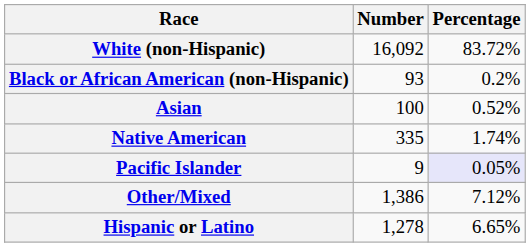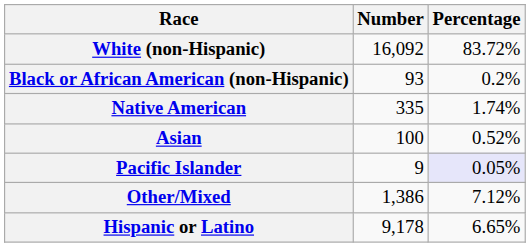 <table class="wikitable" style="text-align:right">
 <tr>
 <th scope="col">Race</th>
 <th scope="col">Number</th>
 <th scope="col">Percentage</th>
 </tr>
 <tr>
 <th scope="row"><a href='#'>White</a> (non-Hispanic)</th>
 <td>16,092</td>
 <td>83.72%</td>
 </tr>
 <tr>
 <th scope="row"><a href='#'>Black or African American</a> (non-Hispanic)</th>
 <td>93</td>
 <td>0.2%</td>
 </tr>
 <tr>
+<th scope="row"><a href='#'>Native American</a></th>
+<td>335</td>
+<td>1.74%</td>
+</tr>
+<tr>
 <th scope="row"><a href='#'>Asian</a></th>
 <td>100</td>
 <td>0.52%</td>
-</tr>
-<tr>
-<th scope="row"><a href='#'>Native American</a></th>
-<td>335</td>
-<td>1.74%</td>
 </tr>
 <tr>
 <th scope="row"><a href='#'>Pacific Islander</a></th>
 <td>9</td>
 <td style="background: lavender;">0.05%</td>
 </tr>
 <tr>
 <th scope="row"><a href='#'>Other/Mixed</a></th>
 <td>1,386</td>
 <td>7.12%</td>
 </tr>
 <tr>
 <th scope="row"><a href='#'>Hispanic</a> or <a href='#'>Latino</a></th>
-<td>1,278</td>
+<td>9,178</td>
 <td>6.65%</td>
 </tr>
 </table>
